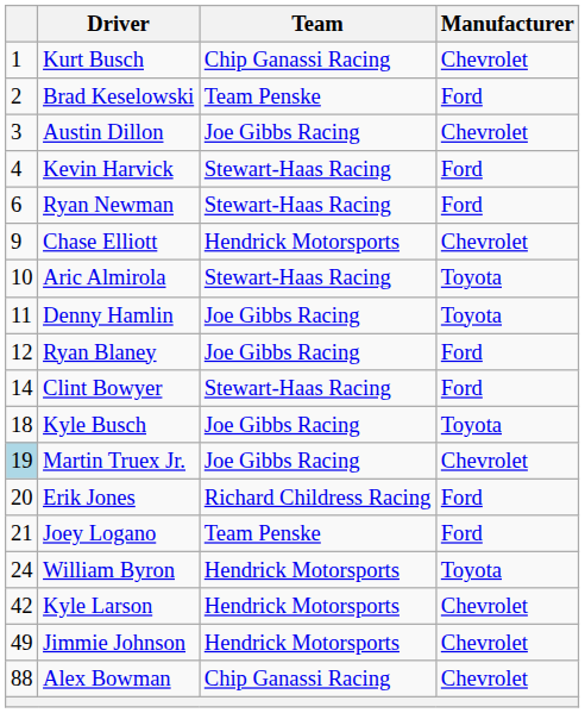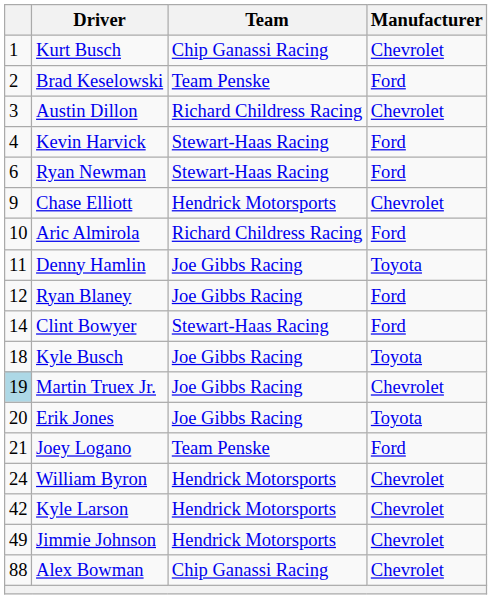 <table class="wikitable" style="font-size:95%">
 <tr>
 <th></th>
 <th>Driver</th>
 <th>Team</th>
 <th>Manufacturer</th>
 </tr>
 <tr>
 <td>1</td>
 <td><a href='#'>Kurt Busch</a></td>
 <td><a href='#'>Chip Ganassi Racing</a></td>
 <td><a href='#'>Chevrolet</a></td>
 </tr>
 <tr>
 <td>2</td>
 <td><a href='#'>Brad Keselowski</a></td>
 <td><a href='#'>Team Penske</a></td>
 <td><a href='#'>Ford</a></td>
 </tr>
 <tr>
 <td>3</td>
 <td><a href='#'>Austin Dillon</a></td>
-<td><a href='#'>Joe Gibbs Racing</a></td>
+<td><a href='#'>Richard Childress Racing</a></td>
 <td><a href='#'>Chevrolet</a></td>
 </tr>
 <tr>
 <td>4</td>
 <td><a href='#'>Kevin Harvick</a></td>
 <td><a href='#'>Stewart-Haas Racing</a></td>
 <td><a href='#'>Ford</a></td>
 </tr>
 <tr>
 <td>6</td>
 <td><a href='#'>Ryan Newman</a></td>
 <td><a href='#'>Stewart-Haas Racing</a></td>
 <td><a href='#'>Ford</a></td>
 </tr>
 <tr>
 <td>9</td>
 <td><a href='#'>Chase Elliott</a></td>
 <td><a href='#'>Hendrick Motorsports</a></td>
 <td><a href='#'>Chevrolet</a></td>
 </tr>
 <tr>
 <td>10</td>
 <td><a href='#'>Aric Almirola</a></td>
-<td><a href='#'>Stewart-Haas Racing</a></td>
-<td><a href='#'>Toyota</a></td>
+<td><a href='#'>Richard Childress Racing</a></td>
+<td><a href='#'>Ford</a></td>
 </tr>
 <tr>
 <td>11</td>
 <td><a href='#'>Denny Hamlin</a></td>
 <td><a href='#'>Joe Gibbs Racing</a></td>
 <td><a href='#'>Toyota</a></td>
 </tr>
 <tr>
 <td>12</td>
 <td><a href='#'>Ryan Blaney</a></td>
 <td><a href='#'>Joe Gibbs Racing</a></td>
 <td><a href='#'>Ford</a></td>
 </tr>
 <tr>
 <td>14</td>
 <td><a href='#'>Clint Bowyer</a></td>
 <td><a href='#'>Stewart-Haas Racing</a></td>
 <td><a href='#'>Ford</a></td>
 </tr>
 <tr>
 <td>18</td>
 <td><a href='#'>Kyle Busch</a></td>
 <td><a href='#'>Joe Gibbs Racing</a></td>
 <td><a href='#'>Toyota</a></td>
 </tr>
 <tr>
 <td style="background: lightblue;">19</td>
 <td><a href='#'>Martin Truex Jr.</a></td>
 <td><a href='#'>Joe Gibbs Racing</a></td>
 <td><a href='#'>Chevrolet</a></td>
 </tr>
 <tr>
 <td>20</td>
 <td><a href='#'>Erik Jones</a></td>
-<td><a href='#'>Richard Childress Racing</a></td>
-<td><a href='#'>Ford</a></td>
+<td><a href='#'>Joe Gibbs Racing</a></td>
+<td><a href='#'>Toyota</a></td>
 </tr>
 <tr>
 <td>21</td>
 <td><a href='#'>Joey Logano</a></td>
 <td><a href='#'>Team Penske</a></td>
 <td><a href='#'>Ford</a></td>
 </tr>
 <tr>
 <td>24</td>
 <td><a href='#'>William Byron</a></td>
 <td><a href='#'>Hendrick Motorsports</a></td>
-<td><a href='#'>Toyota</a></td>
+<td><a href='#'>Chevrolet</a></td>
 </tr>
 <tr>
 <td>42</td>
 <td><a href='#'>Kyle Larson</a></td>
 <td><a href='#'>Hendrick Motorsports</a></td>
 <td><a href='#'>Chevrolet</a></td>
 </tr>
 <tr>
 <td>49</td>
 <td><a href='#'>Jimmie Johnson</a></td>
 <td><a href='#'>Hendrick Motorsports</a></td>
 <td><a href='#'>Chevrolet</a></td>
 </tr>
 <tr>
 <td>88</td>
 <td><a href='#'>Alex Bowman</a></td>
 <td><a href='#'>Chip Ganassi Racing</a></td>
 <td><a href='#'>Chevrolet</a></td>
 </tr>
 <tr>
 <th colspan="5"></th>
 </tr>
 </table>
